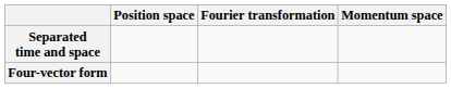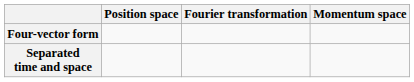 <table class="wikitable">
 <tr>
 <th></th>
 <th>Position space<br></th>
 <th>Fourier transformation<br></th>
 <th>Momentum space<br></th>
 </tr>
 <tr>
+<th>Four-vector form</th>
+<td></td>
+<td></td>
+<td></td>
+</tr>
+<tr>
 <th>Separated<br>time and space</th>
 <td></td>
 <td></td>
 <td></td>
 </tr>
-<tr>
-<th>Four-vector form</th>
-<td></td>
-<td></td>
-<td></td>
-</tr>
 </table>
